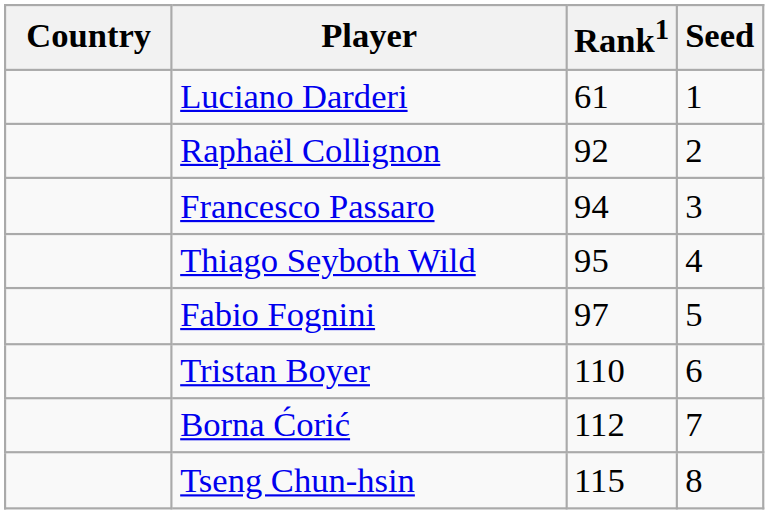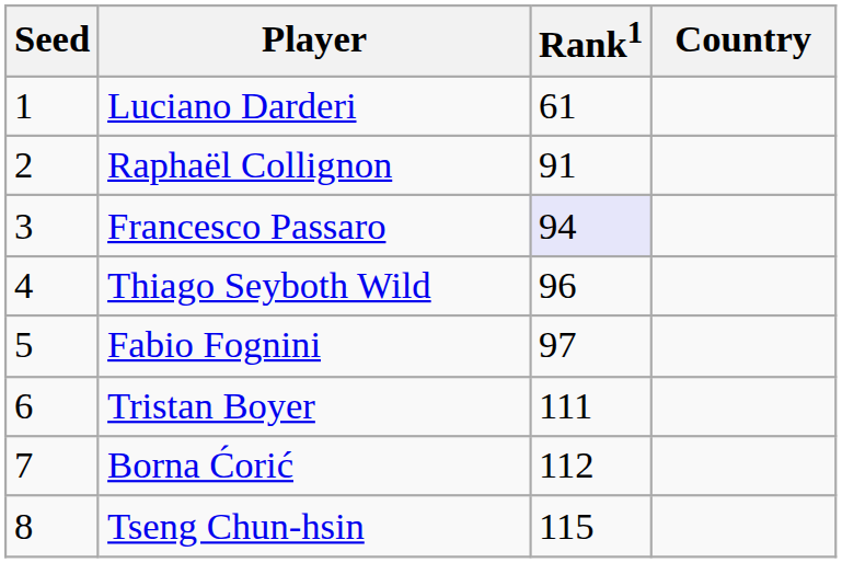 <table class="sortable wikitable">
 <tr>
-<th width="70">Country</th>
+<th>Seed</th>
 <th width="175">Player</th>
 <th>Rank<sup>1</sup></th>
-<th>Seed</th>
+<th width="70">Country</th>
 </tr>
 <tr>
-<td></td>
+<td>1</td>
 <td><a href='#'>Luciano Darderi</a></td>
 <td>61</td>
-<td>1</td>
+<td></td>
 </tr>
 <tr>
+<td>2</td>
+<td><a href='#'>Raphaël Collignon</a></td>
+<td>91</td>
 <td></td>
-<td><a href='#'>Raphaël Collignon</a></td>
-<td>92</td>
-<td>2</td>
 </tr>
 <tr>
+<td>3</td>
+<td><a href='#'>Francesco Passaro</a></td>
+<td style="background: lavender;">94</td>
 <td></td>
-<td><a href='#'>Francesco Passaro</a></td>
-<td>94</td>
-<td>3</td>
 </tr>
 <tr>
+<td>4</td>
+<td><a href='#'>Thiago Seyboth Wild</a></td>
+<td>96</td>
 <td></td>
-<td><a href='#'>Thiago Seyboth Wild</a></td>
-<td>95</td>
-<td>4</td>
 </tr>
 <tr>
-<td></td>
+<td>5</td>
 <td><a href='#'>Fabio Fognini</a></td>
 <td>97</td>
-<td>5</td>
+<td></td>
 </tr>
 <tr>
+<td>6</td>
+<td><a href='#'>Tristan Boyer</a></td>
+<td>111</td>
 <td></td>
-<td><a href='#'>Tristan Boyer</a></td>
-<td>110</td>
-<td>6</td>
 </tr>
 <tr>
-<td></td>
+<td>7</td>
 <td><a href='#'>Borna Ćorić</a></td>
 <td>112</td>
-<td>7</td>
+<td></td>
 </tr>
 <tr>
-<td></td>
+<td>8</td>
 <td><a href='#'>Tseng Chun-hsin</a></td>
 <td>115</td>
-<td>8</td>
+<td></td>
 </tr>
 </table>
